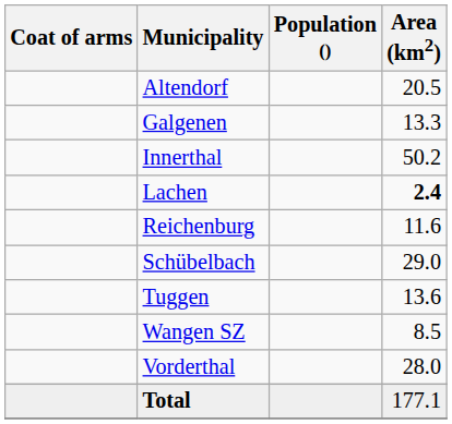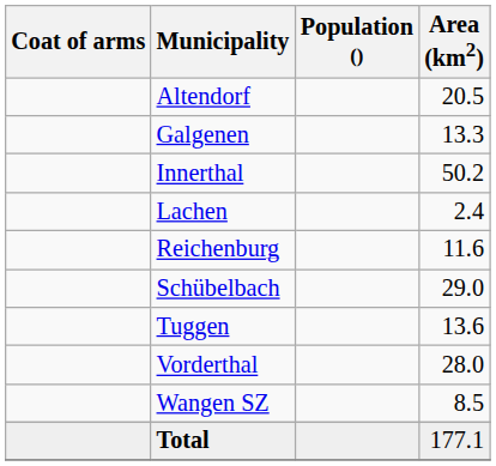 <table class=wikitable cellpadding="5" cellspacing="0" border="1" style="border: gray solid 1px; border-collapse: collapse;">
 <tr>
 <th>Coat of arms</th>
 <th>Municipality</th>
 <th>Population<br><small>()</small></th>
 <th>Area<br>(km<sup>2</sup>)</th>
 </tr>
 <tr>
 <td align="center"></td>
 <td><a href='#'>Altendorf</a></td>
 <td align="center"></td>
 <td align="right">20.5</td>
 </tr>
 <tr>
 <td align="center"></td>
 <td><a href='#'>Galgenen</a></td>
 <td align="center"></td>
 <td align="right">13.3</td>
 </tr>
 <tr>
 <td align="center"></td>
 <td><a href='#'>Innerthal</a></td>
 <td align="center"></td>
 <td align="right">50.2</td>
 </tr>
 <tr>
 <td align="center"></td>
 <td><a href='#'>Lachen</a></td>
 <td align="center"></td>
-<td align="right"><strong>2.4</strong></td>
+<td align="right">2.4</td>
 </tr>
 <tr>
 <td align="center"></td>
 <td><a href='#'>Reichenburg</a></td>
 <td align="center"></td>
 <td align="right">11.6</td>
 </tr>
 <tr>
 <td align="center"></td>
 <td><a href='#'>Schübelbach</a></td>
 <td align="center"></td>
 <td align="right">29.0</td>
 </tr>
 <tr>
 <td align="center"></td>
 <td><a href='#'>Tuggen</a></td>
 <td align="center"></td>
 <td align="right">13.6</td>
 </tr>
 <tr>
 <td align="center"></td>
+<td><a href='#'>Vorderthal</a></td>
+<td align="center"></td>
+<td align="right">28.0</td>
+</tr>
+<tr>
+<td align="center"></td>
 <td><a href='#'>Wangen SZ</a></td>
 <td align="center"></td>
 <td align="right">8.5</td>
-</tr>
-<tr>
-<td align="center"></td>
-<td><a href='#'>Vorderthal</a></td>
-<td align="center"></td>
-<td align="right">28.0</td>
 </tr>
 <tr>
 </tr>
 <tr style="background-color:#EFEFEF;">
 <td align="center"></td>
 <td><strong>Total</strong></td>
 <td align="center"></td>
 <td align="right">177.1</td>
 </tr>
 <tr>
 </tr>
 </table>
